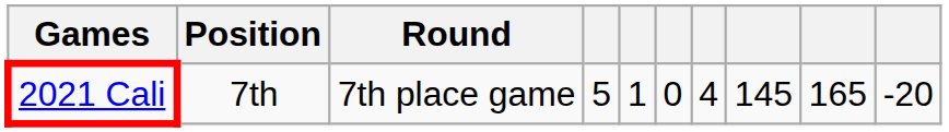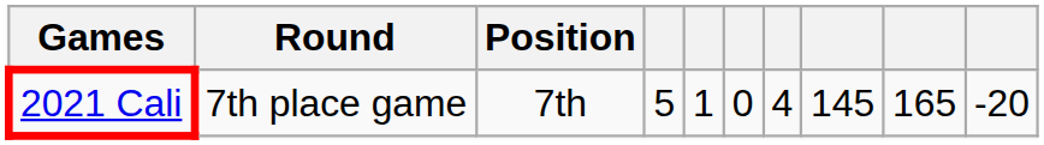 <table class="wikitable" style="text-align:center; font-size:90%;">
 <tr>
 <th>Games</th>
+<th>Round</th>
 <th>Position</th>
-<th>Round</th>
 <th></th>
 <th></th>
 <th></th>
 <th></th>
 <th></th>
 <th></th>
 <th></th>
 </tr>
 <tr>
 <td style="border: 3px solid red"> <a href='#'>2021 Cali</a></td>
+<td>7th place game</td>
 <td>7th</td>
-<td>7th place game</td>
 <td>5</td>
 <td>1</td>
 <td>0</td>
 <td>4</td>
 <td>145</td>
 <td>165</td>
 <td>-20</td>
 </tr>
 </table>
